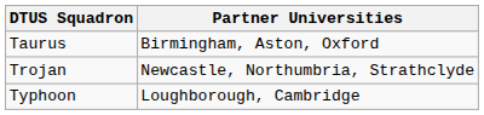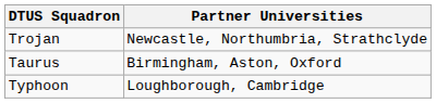 <table class="wikitable">
 <tr>
 <th>DTUS Squadron</th>
 <th>Partner Universities</th>
 </tr>
 <tr>
+<td>Trojan</td>
+<td>Newcastle, Northumbria, Strathclyde</td>
+</tr>
+<tr>
 <td>Taurus</td>
 <td>Birmingham, Aston, Oxford</td>
-</tr>
-<tr>
-<td>Trojan</td>
-<td>Newcastle, Northumbria, Strathclyde</td>
 </tr>
 <tr>
 <td>Typhoon</td>
 <td>Loughborough, Cambridge</td>
 </tr>
 </table>
